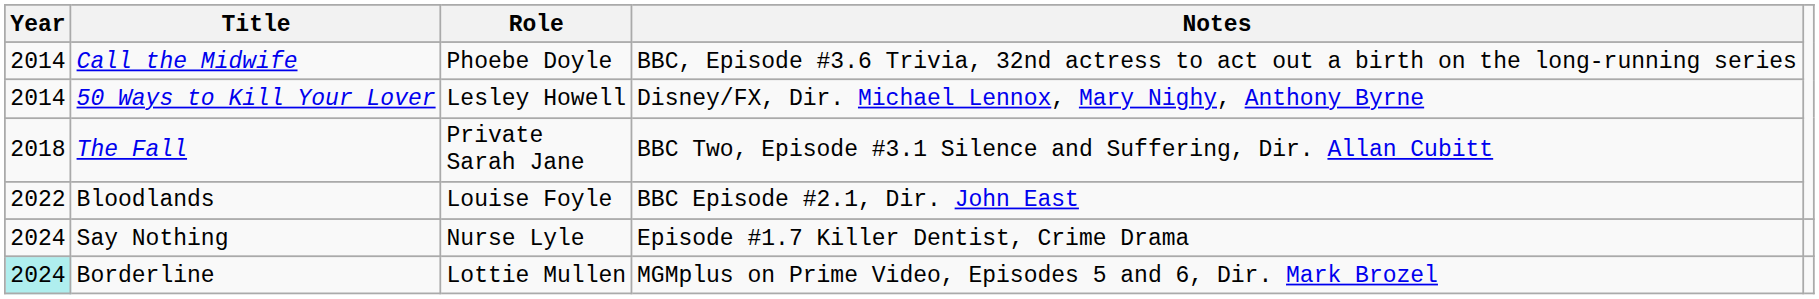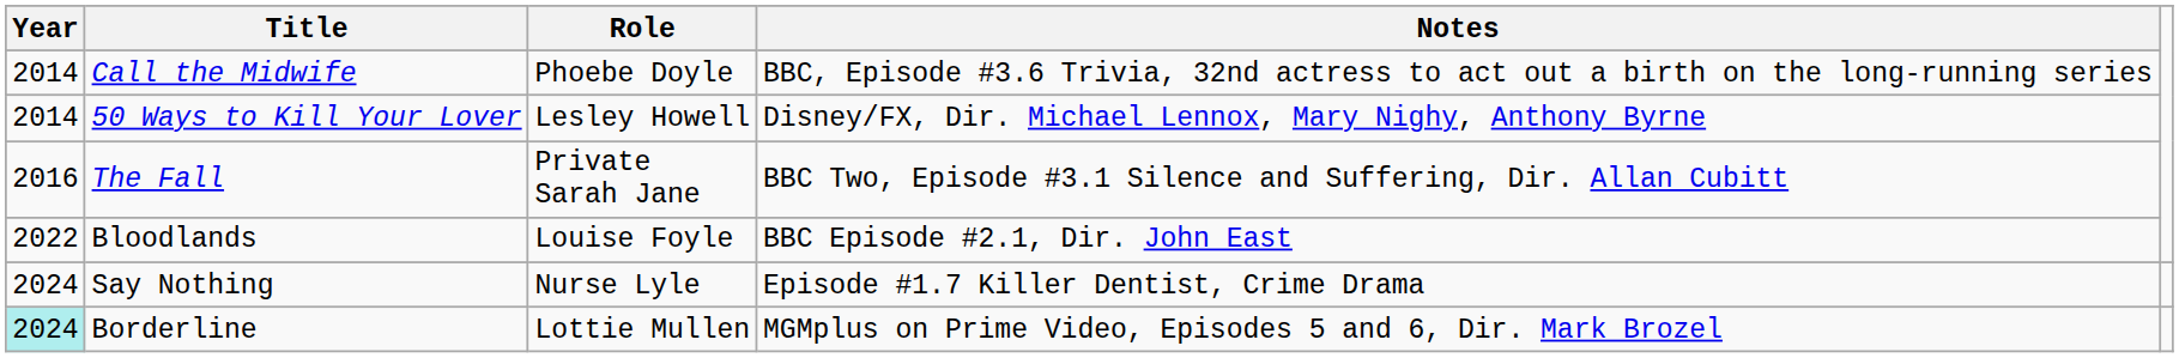 <table class="wikitable sortable">
 <tr>
 <th>Year</th>
 <th>Title</th>
 <th>Role</th>
 <th class="unsortable">Notes</th>
 </tr>
 <tr>
 <td>2014</td>
 <td><em><a href='#'>Call the Midwife</a></em></td>
 <td>Phoebe Doyle</td>
 <td>BBC, Episode #3.6 Trivia, 32nd actress to act out a birth on the long-running series</td>
 </tr>
 <tr>
 <td>2014</td>
 <td><em><a href='#'>50 Ways to Kill Your Lover</a></em></td>
 <td>Lesley Howell</td>
 <td>Disney/FX, Dir. <a href='#'>Michael Lennox</a>, <a href='#'>Mary Nighy</a>, <a href='#'>Anthony Byrne</a></td>
 </tr>
 <tr>
-<td>2018</td>
+<td>2016</td>
 <td><em><a href='#'>The Fall</a></em></td>
 <td>Private<br>Sarah Jane</td>
 <td>BBC Two, Episode #3.1 Silence and Suffering, Dir. <a href='#'>Allan Cubitt</a></td>
 </tr>
 <tr>
 <td>2022</td>
 <td>Bloodlands</td>
 <td>Louise Foyle</td>
 <td>BBC Episode #2.1, Dir. <a href='#'>John East</a></td>
 </tr>
 <tr>
 <td>2024</td>
 <td>Say Nothing</td>
 <td>Nurse Lyle</td>
 <td>Episode #1.7 Killer Dentist, Crime Drama</td>
 <td></td>
 </tr>
 <tr>
 <td style="background: paleturquoise;">2024</td>
 <td>Borderline</td>
 <td>Lottie Mullen</td>
 <td>MGMplus on Prime Video, Episodes 5 and 6, Dir. <a href='#'>Mark Brozel</a></td>
 <td></td>
 </tr>
 </table>
